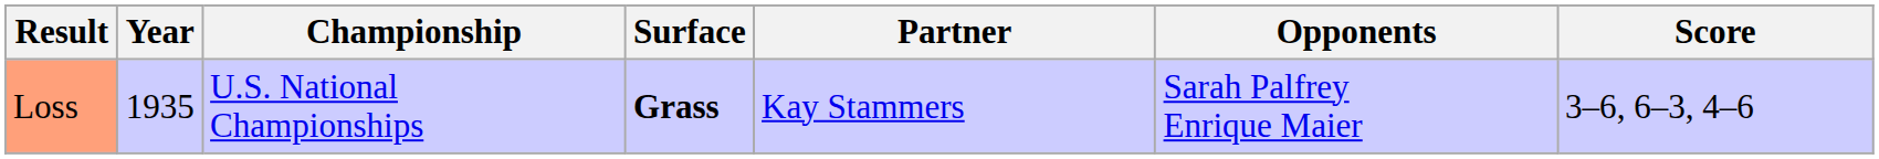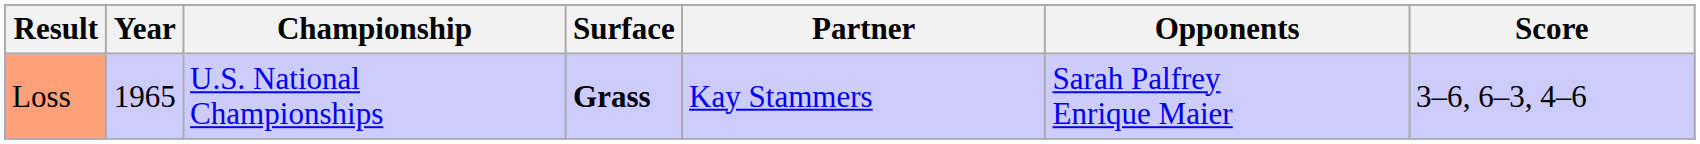 <table class="wikitable">
 <tr>
 <th style="width:45px">Result</th>
 <th style="width:30px">Year</th>
 <th style="width:190px">Championship</th>
 <th style="width:50px">Surface</th>
 <th style="width:180px">Partner</th>
 <th style="width:180px">Opponents</th>
 <th style="width:140px" class="unsortable">Score</th>
 </tr>
 <tr style="background:#ccf;">
 <td style="background:#ffa07a;">Loss</td>
-<td>1935</td>
+<td>1965</td>
 <td><a href='#'>U.S. National Championships</a></td>
 <td><strong>Grass</strong></td>
 <td> <a href='#'>Kay Stammers</a></td>
 <td> <a href='#'>Sarah Palfrey</a><br> <a href='#'>Enrique Maier</a></td>
 <td>3–6, 6–3, 4–6</td>
 </tr>
 </table>
